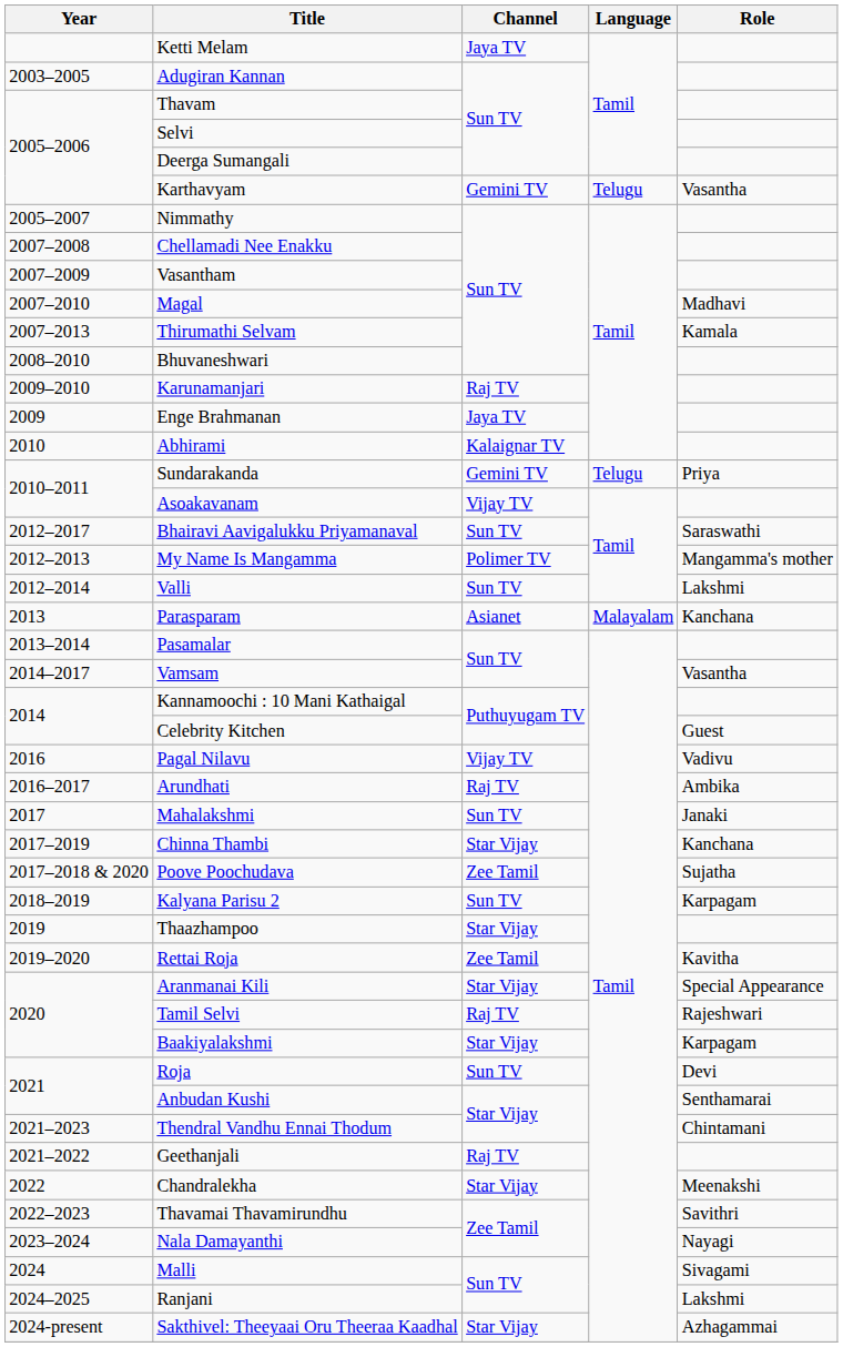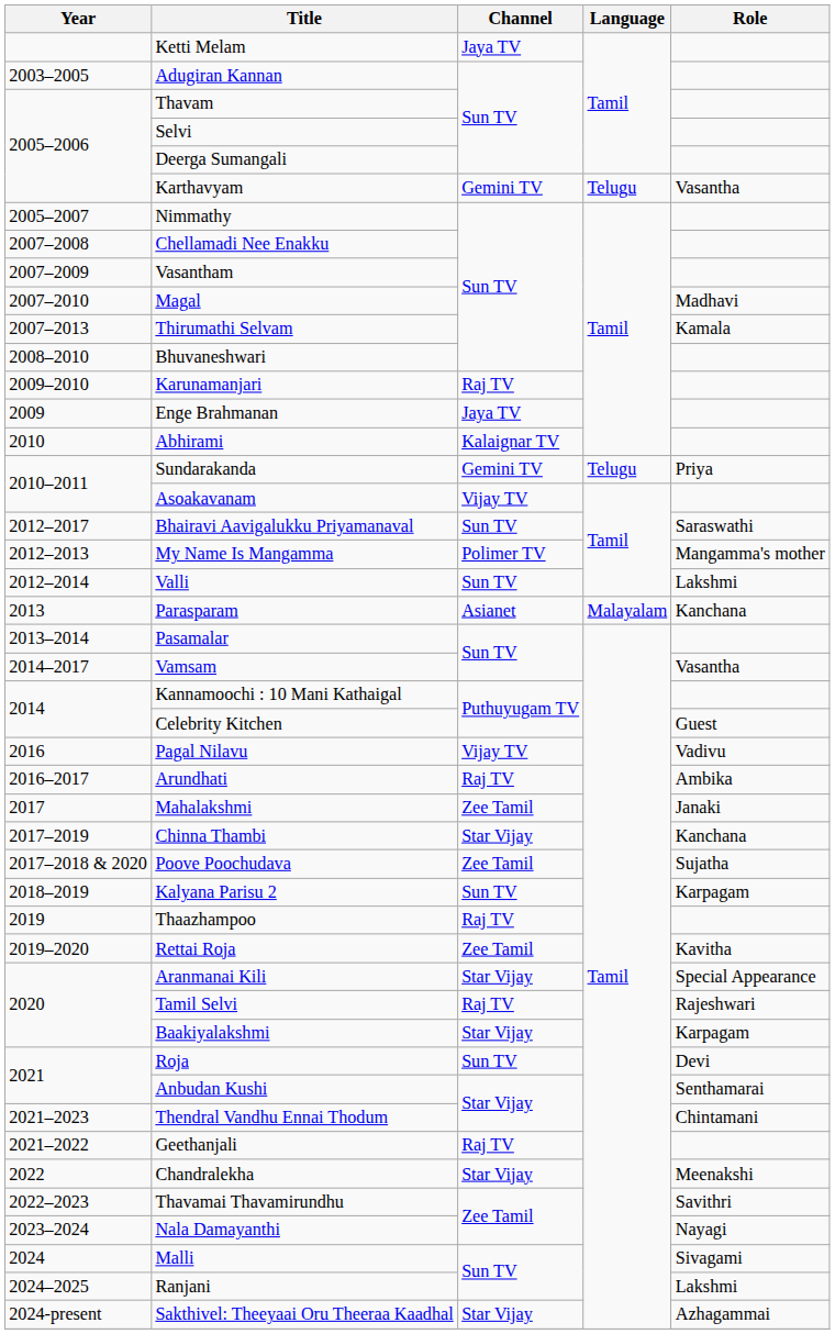 <table class="wikitable">
 <tr>
 <th>Year</th>
 <th>Title</th>
 <th>Channel</th>
 <th>Language</th>
 <th>Role</th>
 </tr>
 <tr>
 <td></td>
 <td>Ketti Melam</td>
 <td><a href='#'>Jaya TV</a></td>
 <td rowspan=5><a href='#'>Tamil</a></td>
 <td></td>
 </tr>
 <tr>
 <td>2003–2005</td>
 <td><a href='#'>Adugiran Kannan</a></td>
 <td rowspan=4><a href='#'>Sun TV</a></td>
 <td></td>
 </tr>
 <tr>
 <td rowspan=4>2005–2006</td>
 <td>Thavam</td>
 <td></td>
 </tr>
 <tr>
 <td>Selvi</td>
 <td></td>
 </tr>
 <tr>
 <td>Deerga Sumangali</td>
 <td></td>
 </tr>
 <tr>
 <td>Karthavyam</td>
 <td><a href='#'>Gemini TV</a></td>
 <td><a href='#'>Telugu</a></td>
 <td>Vasantha</td>
 </tr>
 <tr>
 <td>2005–2007</td>
 <td>Nimmathy</td>
 <td rowspan=6><a href='#'>Sun TV</a></td>
 <td rowspan=9><a href='#'>Tamil</a></td>
 <td></td>
 </tr>
 <tr>
 <td>2007–2008</td>
 <td><a href='#'>Chellamadi Nee Enakku</a></td>
 <td></td>
 </tr>
 <tr>
 <td>2007–2009</td>
 <td>Vasantham</td>
 <td></td>
 </tr>
 <tr>
 <td>2007–2010</td>
 <td><a href='#'>Magal</a></td>
 <td>Madhavi</td>
 </tr>
 <tr>
 <td>2007–2013</td>
 <td><a href='#'>Thirumathi Selvam</a></td>
 <td>Kamala</td>
 </tr>
 <tr>
 <td>2008–2010</td>
 <td>Bhuvaneshwari</td>
 <td></td>
 </tr>
 <tr>
 <td>2009–2010</td>
 <td><a href='#'>Karunamanjari</a></td>
 <td><a href='#'>Raj TV</a></td>
 <td></td>
 </tr>
 <tr>
 <td>2009</td>
 <td>Enge Brahmanan</td>
 <td><a href='#'>Jaya TV</a></td>
 <td></td>
 </tr>
 <tr>
 <td>2010</td>
 <td><a href='#'>Abhirami</a></td>
 <td><a href='#'>Kalaignar TV</a></td>
 <td></td>
 </tr>
 <tr>
 <td rowspan=2>2010–2011</td>
 <td>Sundarakanda</td>
 <td><a href='#'>Gemini TV</a></td>
 <td><a href='#'>Telugu</a></td>
 <td>Priya</td>
 </tr>
 <tr>
 <td><a href='#'>Asoakavanam</a></td>
 <td><a href='#'>Vijay TV</a></td>
 <td rowspan="4"><a href='#'>Tamil</a></td>
 <td></td>
 </tr>
 <tr>
 <td>2012–2017</td>
 <td><a href='#'>Bhairavi Aavigalukku Priyamanaval</a></td>
 <td><a href='#'>Sun TV</a></td>
 <td>Saraswathi</td>
 </tr>
 <tr>
 <td>2012–2013</td>
 <td><a href='#'>My Name Is Mangamma</a></td>
 <td><a href='#'>Polimer TV</a></td>
 <td>Mangamma's mother</td>
 </tr>
 <tr>
 <td>2012–2014</td>
 <td><a href='#'>Valli</a></td>
 <td><a href='#'>Sun TV</a></td>
 <td>Lakshmi</td>
 </tr>
 <tr>
 <td>2013</td>
 <td><a href='#'>Parasparam</a></td>
 <td><a href='#'>Asianet</a></td>
 <td><a href='#'>Malayalam</a></td>
 <td>Kanchana</td>
 </tr>
 <tr>
 <td>2013–2014</td>
 <td><a href='#'>Pasamalar</a></td>
 <td rowspan=2><a href='#'>Sun TV</a></td>
 <td rowspan=27><a href='#'>Tamil</a></td>
 <td></td>
 </tr>
 <tr>
 <td>2014–2017</td>
 <td><a href='#'>Vamsam</a></td>
 <td>Vasantha</td>
 </tr>
 <tr>
 <td rowspan=2>2014</td>
 <td>Kannamoochi : 10 Mani Kathaigal</td>
 <td rowspan=2><a href='#'>Puthuyugam TV</a></td>
 <td></td>
 </tr>
 <tr>
 <td>Celebrity Kitchen</td>
 <td>Guest</td>
 </tr>
 <tr>
 <td>2016</td>
 <td><a href='#'>Pagal Nilavu</a></td>
 <td><a href='#'>Vijay TV</a></td>
 <td>Vadivu</td>
 </tr>
 <tr>
 <td>2016–2017</td>
 <td><a href='#'>Arundhati</a></td>
 <td><a href='#'>Raj TV</a></td>
 <td>Ambika</td>
 </tr>
 <tr>
 <td>2017</td>
 <td><a href='#'>Mahalakshmi</a></td>
-<td><a href='#'>Sun TV</a></td>
+<td rowspan=1><a href='#'>Zee Tamil</a></td>
 <td>Janaki</td>
 </tr>
 <tr>
 <td>2017–2019</td>
 <td><a href='#'>Chinna Thambi</a></td>
 <td><a href='#'>Star Vijay</a></td>
 <td>Kanchana</td>
 </tr>
 <tr>
 <td>2017–2018 & 2020</td>
 <td><a href='#'>Poove Poochudava</a></td>
 <td><a href='#'>Zee Tamil</a></td>
 <td>Sujatha</td>
 </tr>
 <tr>
 <td>2018–2019</td>
 <td><a href='#'>Kalyana Parisu 2</a></td>
 <td><a href='#'>Sun TV</a></td>
 <td>Karpagam</td>
 </tr>
 <tr>
 <td>2019</td>
 <td>Thaazhampoo</td>
-<td><a href='#'>Star Vijay</a></td>
+<td><a href='#'>Raj TV</a></td>
 <td></td>
 </tr>
 <tr>
 <td>2019–2020</td>
 <td><a href='#'>Rettai Roja</a></td>
 <td><a href='#'>Zee Tamil</a></td>
 <td>Kavitha</td>
 </tr>
 <tr>
 <td rowspan=3>2020</td>
 <td><a href='#'>Aranmanai Kili</a></td>
 <td><a href='#'>Star Vijay</a></td>
 <td>Special Appearance</td>
 </tr>
 <tr>
 <td><a href='#'>Tamil Selvi</a></td>
 <td><a href='#'>Raj TV</a></td>
 <td>Rajeshwari</td>
 </tr>
 <tr>
 <td><a href='#'>Baakiyalakshmi</a></td>
 <td><a href='#'>Star Vijay</a></td>
 <td>Karpagam</td>
 </tr>
 <tr>
 <td rowspan=2>2021</td>
 <td><a href='#'>Roja</a></td>
 <td><a href='#'>Sun TV</a></td>
 <td>Devi</td>
 </tr>
 <tr>
 <td><a href='#'>Anbudan Kushi</a></td>
 <td rowspan=2><a href='#'>Star Vijay</a></td>
 <td>Senthamarai</td>
 </tr>
 <tr>
 <td>2021–2023</td>
 <td><a href='#'>Thendral Vandhu Ennai Thodum</a></td>
 <td>Chintamani</td>
 </tr>
 <tr>
 <td>2021–2022</td>
 <td>Geethanjali</td>
 <td><a href='#'>Raj TV</a></td>
 <td></td>
 </tr>
 <tr>
 <td>2022</td>
 <td>Chandralekha</td>
 <td><a href='#'>Star Vijay</a></td>
 <td>Meenakshi</td>
 </tr>
 <tr>
 <td>2022–2023</td>
 <td>Thavamai Thavamirundhu</td>
 <td rowspan=2><a href='#'>Zee Tamil</a></td>
 <td>Savithri</td>
 </tr>
 <tr>
 <td>2023–2024</td>
 <td><a href='#'>Nala Damayanthi</a></td>
 <td>Nayagi</td>
 </tr>
 <tr>
 <td>2024</td>
 <td><a href='#'>Malli</a></td>
 <td rowspan=2><a href='#'>Sun TV</a></td>
 <td>Sivagami</td>
 </tr>
 <tr>
 <td>2024–2025</td>
 <td>Ranjani</td>
 <td>Lakshmi</td>
 </tr>
 <tr>
 <td>2024-present</td>
 <td><a href='#'>Sakthivel: Theeyaai Oru Theeraa Kaadhal</a></td>
 <td><a href='#'>Star Vijay</a></td>
 <td>Azhagammai</td>
 </tr>
 <tr>
 </tr>
 </table>
